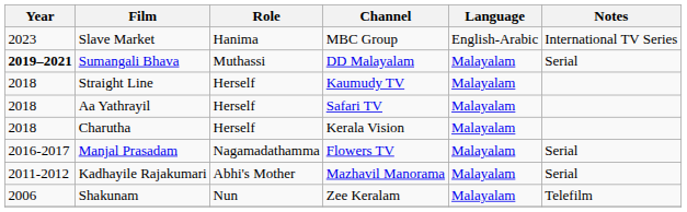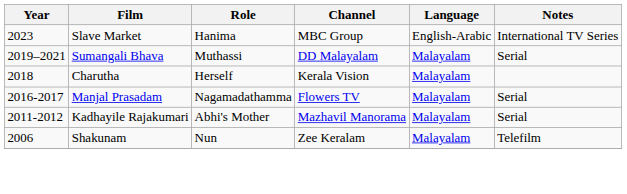 <table class="wikitable sortable plainrowheaders">
 <tr style="text-align:center;">
 <th scope="col">Year</th>
 <th scope="col">Film</th>
 <th scope="col">Role</th>
 <th scope="col">Channel</th>
 <th scope="col">Language</th>
 <th scope="col">Notes</th>
 </tr>
 <tr>
 <td>2023</td>
 <td>Slave Market</td>
 <td>Hanima</td>
 <td>MBC Group</td>
 <td>English-Arabic</td>
 <td>International TV Series</td>
 </tr>
 <tr>
-<td><strong>2019–2021</strong></td>
+<td>2019–2021</td>
 <td><a href='#'>Sumangali Bhava</a></td>
 <td>Muthassi</td>
 <td><a href='#'>DD Malayalam</a></td>
 <td><a href='#'>Malayalam</a></td>
 <td>Serial</td>
-</tr>
-<tr>
-<td>2018</td>
-<td>Straight Line</td>
-<td>Herself</td>
-<td><a href='#'>Kaumudy TV</a></td>
-<td><a href='#'>Malayalam</a></td>
-<td></td>
-</tr>
-<tr>
-<td>2018</td>
-<td>Aa Yathrayil</td>
-<td>Herself</td>
-<td><a href='#'>Safari TV</a></td>
-<td><a href='#'>Malayalam</a></td>
-<td></td>
 </tr>
 <tr>
 <td>2018</td>
 <td>Charutha</td>
 <td>Herself</td>
 <td>Kerala Vision</td>
 <td><a href='#'>Malayalam</a></td>
 <td></td>
 </tr>
 <tr>
 <td>2016-2017</td>
 <td><a href='#'>Manjal Prasadam</a></td>
 <td>Nagamadathamma</td>
 <td><a href='#'>Flowers TV</a></td>
 <td><a href='#'>Malayalam</a></td>
 <td>Serial</td>
 </tr>
 <tr>
 <td>2011-2012</td>
 <td>Kadhayile Rajakumari</td>
 <td>Abhi's Mother</td>
 <td><a href='#'>Mazhavil Manorama</a></td>
 <td><a href='#'>Malayalam</a></td>
 <td>Serial</td>
 </tr>
 <tr>
 <td>2006</td>
 <td>Shakunam</td>
 <td>Nun</td>
 <td>Zee Keralam</td>
 <td><a href='#'>Malayalam</a></td>
 <td>Telefilm</td>
 </tr>
 <tr>
 </tr>
 </table>
